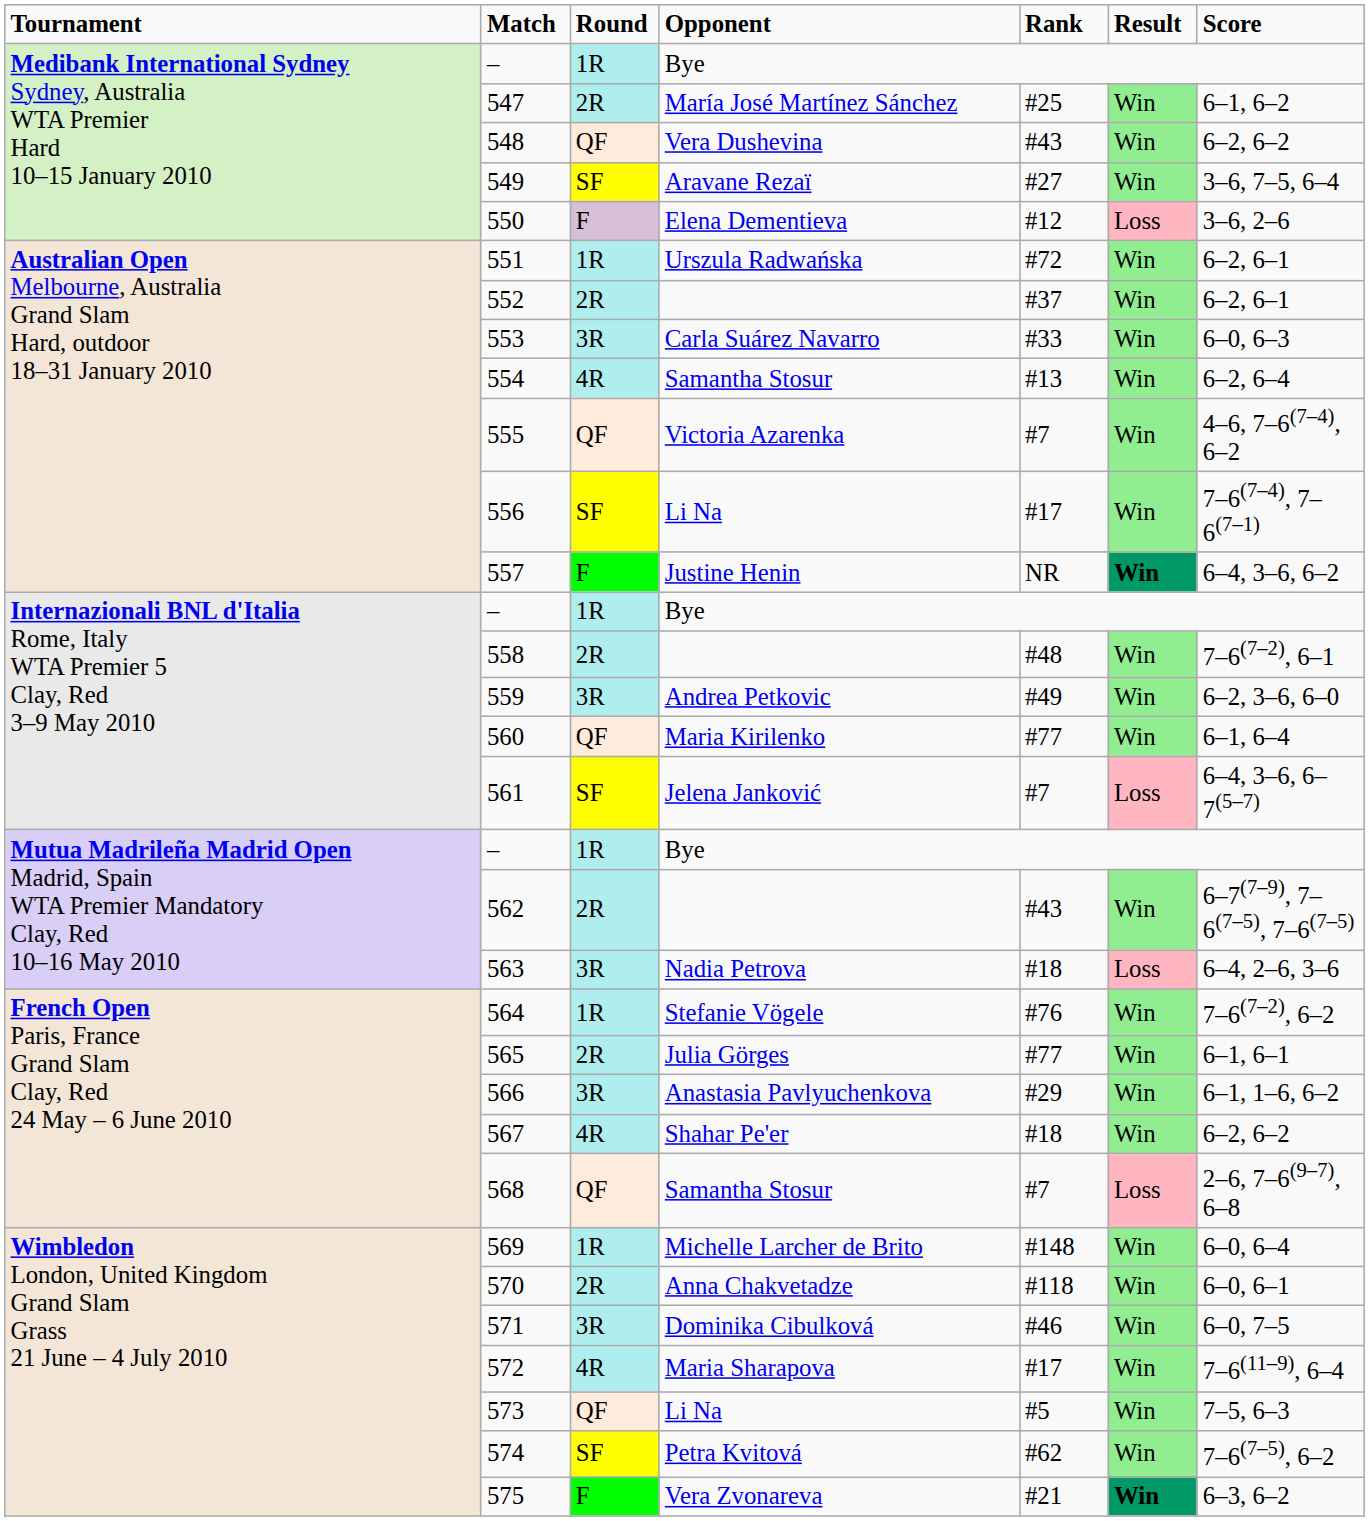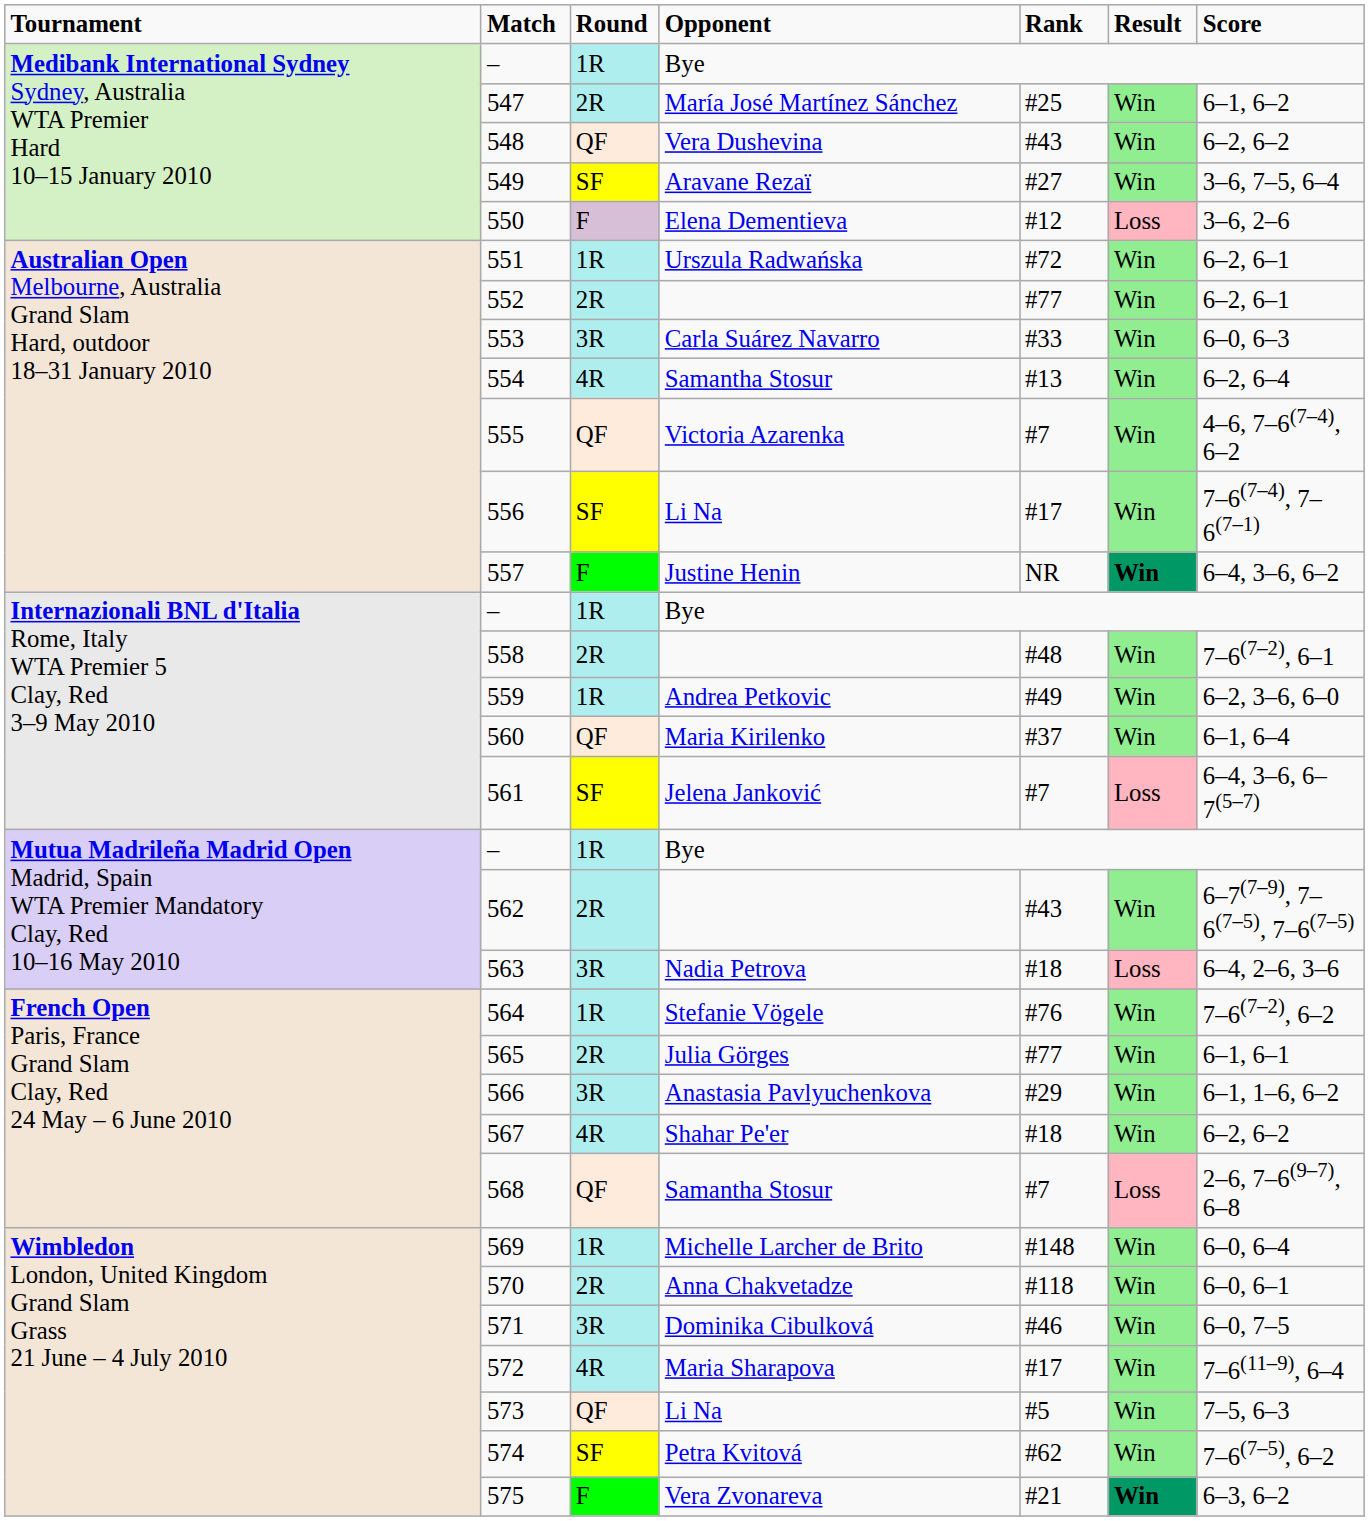 <table class="wikitable">
 <tr style="font-weight:bold">
 <td style="width:300px;">Tournament</td>
 <td style="width:50px;">Match</td>
 <td style="width:50px;">Round</td>
 <td style="width:225px;">Opponent</td>
 <td style="width:50px;">Rank</td>
 <td style="width:50px;">Result</td>
 <td style="width:100px;">Score</td>
 </tr>
 <tr>
 <td rowspan="5" style="background:#d4f1c5; text-align:left; vertical-align:top;"><strong><a href='#'>Medibank International Sydney</a></strong><br> <a href='#'>Sydney</a>, Australia<br>WTA Premier<br>Hard<br>10–15 January 2010</td>
 <td>–</td>
 <td style="background:#afeeee;">1R</td>
 <td colspan=4>Bye</td>
 </tr>
 <tr>
 <td>547</td>
 <td style="background:#afeeee;">2R</td>
 <td> <a href='#'>María José Martínez Sánchez</a></td>
 <td>#25</td>
 <td bgcolor=lightgreen>Win</td>
 <td>6–1, 6–2</td>
 </tr>
 <tr>
 <td>548</td>
 <td style="background:#ffebdc;">QF</td>
 <td> <a href='#'>Vera Dushevina</a></td>
 <td>#43</td>
 <td bgcolor=lightgreen>Win</td>
 <td>6–2, 6–2</td>
 </tr>
 <tr>
 <td>549</td>
 <td style="background:yellow;">SF</td>
 <td> <a href='#'>Aravane Rezaï</a></td>
 <td>#27</td>
 <td bgcolor=lightgreen>Win</td>
 <td>3–6, 7–5, 6–4</td>
 </tr>
 <tr>
 <td>550</td>
 <td style="background:thistle;">F</td>
 <td> <a href='#'>Elena Dementieva</a></td>
 <td>#12</td>
 <td bgcolor=lightpink>Loss</td>
 <td>3–6, 2–6</td>
 </tr>
 <tr>
 <td rowspan="7" style="background:#f3e6d7; text-align:left; vertical-align:top;"><strong><a href='#'>Australian Open</a></strong><br> <a href='#'>Melbourne</a>, Australia<br>Grand Slam<br>Hard, outdoor<br>18–31 January 2010</td>
 <td>551</td>
 <td style="background:#afeeee;">1R</td>
 <td> <a href='#'>Urszula Radwańska</a></td>
 <td>#72</td>
 <td bgcolor=lightgreen>Win</td>
 <td>6–2, 6–1</td>
 </tr>
 <tr>
 <td>552</td>
 <td style="background:#afeeee;">2R</td>
 <td></td>
-<td>#37</td>
+<td>#77</td>
 <td bgcolor=lightgreen>Win</td>
 <td>6–2, 6–1</td>
 </tr>
 <tr>
 <td>553</td>
 <td style="background:#afeeee;">3R</td>
 <td> <a href='#'>Carla Suárez Navarro</a></td>
 <td>#33</td>
 <td bgcolor=lightgreen>Win</td>
 <td>6–0, 6–3</td>
 </tr>
 <tr>
 <td>554</td>
 <td style="background:#afeeee;">4R</td>
 <td> <a href='#'>Samantha Stosur</a></td>
 <td>#13</td>
 <td bgcolor=lightgreen>Win</td>
 <td>6–2, 6–4</td>
 </tr>
 <tr>
 <td>555</td>
 <td style="background:#ffebdc;">QF</td>
 <td> <a href='#'>Victoria Azarenka</a></td>
 <td>#7</td>
 <td bgcolor=lightgreen>Win</td>
 <td>4–6, 7–6<sup>(7–4)</sup>, 6–2</td>
 </tr>
 <tr>
 <td>556</td>
 <td style="background:yellow;">SF</td>
 <td> <a href='#'>Li Na</a></td>
 <td>#17</td>
 <td bgcolor=lightgreen>Win</td>
 <td>7–6<sup>(7–4)</sup>, 7–6<sup>(7–1)</sup></td>
 </tr>
 <tr>
 <td>557</td>
 <td style="background:lime;">F</td>
 <td> <a href='#'>Justine Henin</a></td>
 <td>NR</td>
 <td bgcolor=#009966><strong>Win</strong></td>
 <td>6–4, 3–6, 6–2</td>
 </tr>
 <tr>
 <td rowspan="5"  style="background:#e9e9e9; text-align:left; vertical-align:top;"><strong><a href='#'>Internazionali BNL d'Italia</a></strong> <br> Rome, Italy <br> WTA Premier 5 <br> Clay, Red <br> 3–9 May 2010</td>
 <td>–</td>
 <td style="background:#afeeee;">1R</td>
 <td colspan=4>Bye</td>
 </tr>
 <tr>
 <td>558</td>
 <td style="background:#afeeee;">2R</td>
 <td></td>
 <td>#48</td>
 <td bgcolor=lightgreen>Win</td>
 <td>7–6<sup>(7–2)</sup>, 6–1</td>
 </tr>
 <tr>
 <td>559</td>
-<td style="background:#afeeee;">3R</td>
+<td style="background:#afeeee;">1R</td>
 <td> <a href='#'>Andrea Petkovic</a></td>
 <td>#49</td>
 <td bgcolor=lightgreen>Win</td>
 <td>6–2, 3–6, 6–0</td>
 </tr>
 <tr>
 <td>560</td>
 <td style="background:#ffebdc;">QF</td>
 <td> <a href='#'>Maria Kirilenko</a></td>
-<td>#77</td>
+<td>#37</td>
 <td bgcolor=lightgreen>Win</td>
 <td>6–1, 6–4</td>
 </tr>
 <tr>
 <td>561</td>
 <td style="background:yellow;">SF</td>
 <td> <a href='#'>Jelena Janković</a></td>
 <td>#7</td>
 <td bgcolor=lightpink>Loss</td>
 <td>6–4, 3–6, 6–7<sup>(5–7)</sup></td>
 </tr>
 <tr>
 <td rowspan="3"  style="background:#d8cef6; text-align:left; vertical-align:top;"><strong><a href='#'>Mutua Madrileña Madrid Open</a></strong> <br> Madrid, Spain <br> WTA Premier Mandatory <br> Clay, Red <br> 10–16 May 2010</td>
 <td>–</td>
 <td style="background:#afeeee;">1R</td>
 <td colspan=4>Bye</td>
 </tr>
 <tr>
 <td>562</td>
 <td style="background:#afeeee;">2R</td>
 <td></td>
 <td>#43</td>
 <td bgcolor=lightgreen>Win</td>
 <td>6–7<sup>(7–9)</sup>, 7–6<sup>(7–5)</sup>, 7–6<sup>(7–5)</sup></td>
 </tr>
 <tr>
 <td>563</td>
 <td style="background:#afeeee;">3R</td>
 <td> <a href='#'>Nadia Petrova</a></td>
 <td>#18</td>
 <td bgcolor=lightpink>Loss</td>
 <td>6–4, 2–6, 3–6</td>
 </tr>
 <tr>
 <td rowspan="5"  style="background:#f3e6d7; text-align:left; vertical-align:top;"><strong><a href='#'>French Open</a></strong><br> Paris, France <br>Grand Slam <br> Clay, Red <br> 24 May – 6 June 2010</td>
 <td>564</td>
 <td style="background:#afeeee;">1R</td>
 <td> <a href='#'>Stefanie Vögele</a></td>
 <td>#76</td>
 <td bgcolor=lightgreen>Win</td>
 <td>7–6<sup>(7–2)</sup>, 6–2</td>
 </tr>
 <tr>
 <td>565</td>
 <td style="background:#afeeee;">2R</td>
 <td> <a href='#'>Julia Görges</a></td>
 <td>#77</td>
 <td bgcolor=lightgreen>Win</td>
 <td>6–1, 6–1</td>
 </tr>
 <tr>
 <td>566</td>
 <td style="background:#afeeee;">3R</td>
 <td> <a href='#'>Anastasia Pavlyuchenkova</a></td>
 <td>#29</td>
 <td bgcolor=lightgreen>Win</td>
 <td>6–1, 1–6, 6–2</td>
 </tr>
 <tr>
 <td>567</td>
 <td style="background:#afeeee;">4R</td>
 <td> <a href='#'>Shahar Pe'er</a></td>
 <td>#18</td>
 <td bgcolor=lightgreen>Win</td>
 <td>6–2, 6–2</td>
 </tr>
 <tr>
 <td>568</td>
 <td style="background:#ffebdc;">QF</td>
 <td> <a href='#'>Samantha Stosur</a></td>
 <td>#7</td>
 <td bgcolor=lightpink>Loss</td>
 <td>2–6, 7–6<sup>(9–7)</sup>, 6–8</td>
 </tr>
 <tr>
 <td rowspan="7"  style="background:#f3e6d7; text-align:left; vertical-align:top;"><strong><a href='#'>Wimbledon</a></strong><br> London, United Kingdom <br>Grand Slam <br> Grass <br> 21 June – 4 July 2010</td>
 <td>569</td>
 <td style="background:#afeeee;">1R</td>
 <td> <a href='#'>Michelle Larcher de Brito</a></td>
 <td>#148</td>
 <td bgcolor=lightgreen>Win</td>
 <td>6–0, 6–4</td>
 </tr>
 <tr>
 <td>570</td>
 <td style="background:#afeeee;">2R</td>
 <td> <a href='#'>Anna Chakvetadze</a></td>
 <td>#118</td>
 <td bgcolor=lightgreen>Win</td>
 <td>6–0, 6–1</td>
 </tr>
 <tr>
 <td>571</td>
 <td style="background:#afeeee;">3R</td>
 <td> <a href='#'>Dominika Cibulková</a></td>
 <td>#46</td>
 <td bgcolor=lightgreen>Win</td>
 <td>6–0, 7–5</td>
 </tr>
 <tr>
 <td>572</td>
 <td style="background:#afeeee;">4R</td>
 <td> <a href='#'>Maria Sharapova</a></td>
 <td>#17</td>
 <td bgcolor=lightgreen>Win</td>
 <td>7–6<sup>(11–9)</sup>, 6–4</td>
 </tr>
 <tr>
 <td>573</td>
 <td style="background:#ffebdc;">QF</td>
 <td> <a href='#'>Li Na</a></td>
 <td>#5</td>
 <td bgcolor=lightgreen>Win</td>
 <td>7–5, 6–3</td>
 </tr>
 <tr>
 <td>574</td>
 <td style="background:yellow;">SF</td>
 <td> <a href='#'>Petra Kvitová</a></td>
 <td>#62</td>
 <td bgcolor=lightgreen>Win</td>
 <td>7–6<sup>(7–5)</sup>, 6–2</td>
 </tr>
 <tr>
 <td>575</td>
 <td style="background:lime;">F</td>
 <td> <a href='#'>Vera Zvonareva</a></td>
 <td>#21</td>
 <td bgcolor=#009966><strong>Win</strong></td>
 <td>6–3, 6–2</td>
 </tr>
 </table>
